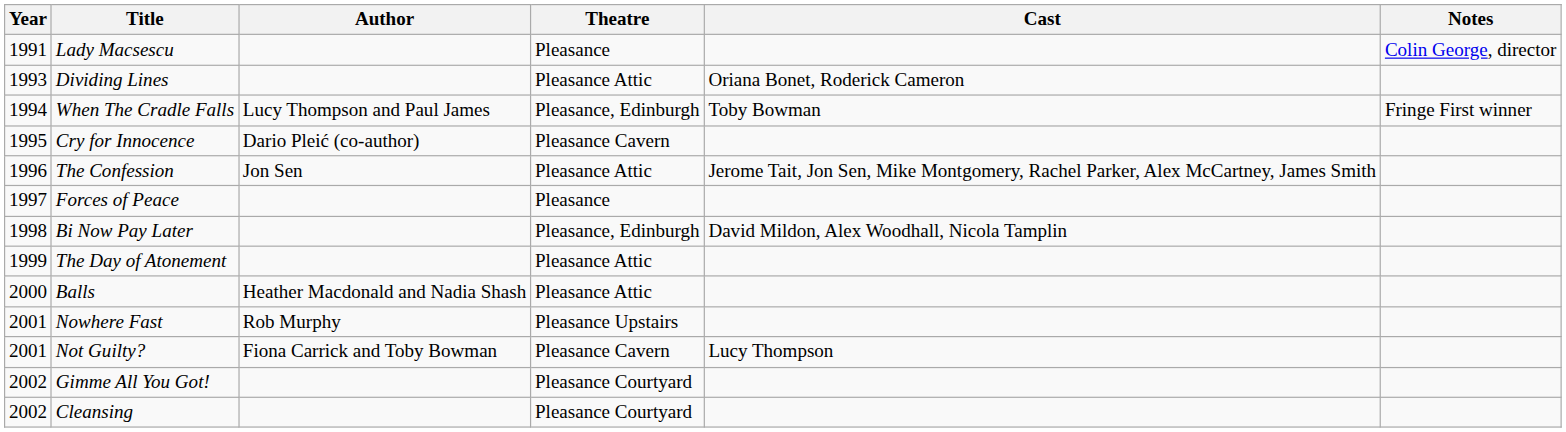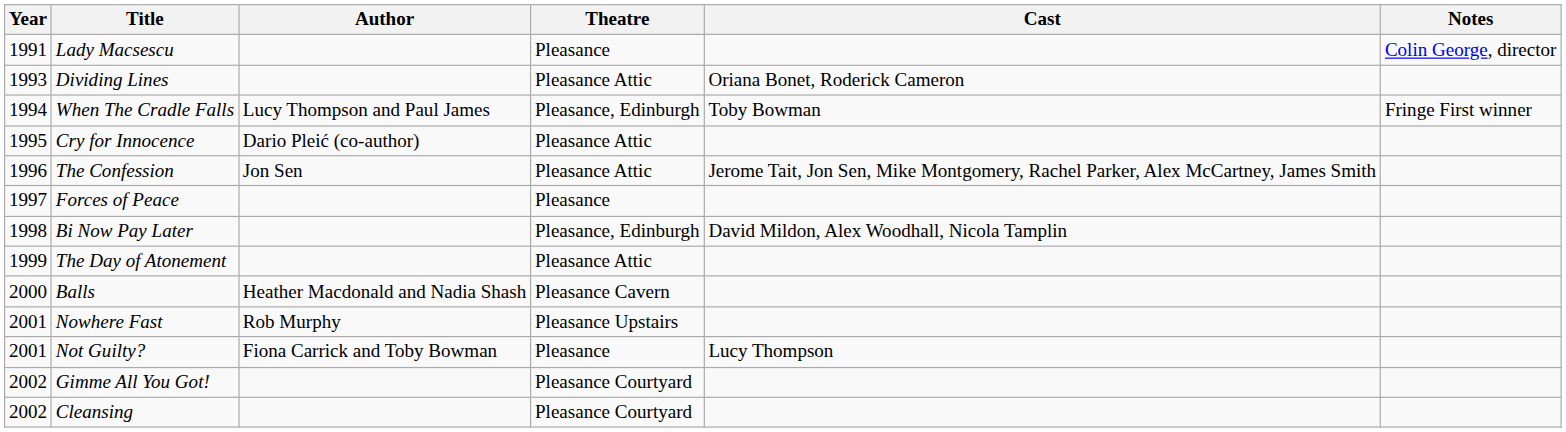 <table class="wikitable sortable">
 <tr>
 <th>Year</th>
 <th>Title</th>
 <th>Author</th>
 <th>Theatre</th>
 <th>Cast</th>
 <th>Notes</th>
 </tr>
 <tr>
 <td>1991</td>
 <td><em>Lady Macsescu</em></td>
 <td></td>
 <td>Pleasance</td>
 <td></td>
 <td><a href='#'>Colin George</a>, director</td>
 </tr>
 <tr>
 <td>1993</td>
 <td><em>Dividing Lines</em></td>
 <td></td>
 <td>Pleasance Attic</td>
 <td>Oriana Bonet, Roderick Cameron</td>
 <td></td>
 </tr>
 <tr>
 <td>1994</td>
 <td><em>When The Cradle Falls</em></td>
 <td>Lucy Thompson and Paul James</td>
 <td>Pleasance, Edinburgh</td>
 <td>Toby Bowman</td>
 <td>Fringe First winner</td>
 </tr>
 <tr>
 <td>1995</td>
 <td><em>Cry for Innocence</em></td>
 <td>Dario Pleić (co-author)</td>
-<td>Pleasance Cavern</td>
+<td>Pleasance Attic</td>
 <td></td>
 <td></td>
 </tr>
 <tr>
 <td>1996</td>
 <td><em>The Confession</em></td>
 <td>Jon Sen</td>
 <td>Pleasance Attic</td>
 <td>Jerome Tait, Jon Sen, Mike Montgomery, Rachel Parker, Alex McCartney, James Smith</td>
 <td></td>
 </tr>
 <tr>
 <td>1997</td>
 <td><em>Forces of Peace</em></td>
 <td></td>
 <td>Pleasance</td>
 <td></td>
 <td></td>
 </tr>
 <tr>
 <td>1998</td>
 <td><em>Bi Now Pay Later</em></td>
 <td></td>
 <td>Pleasance, Edinburgh</td>
 <td>David Mildon, Alex Woodhall, Nicola Tamplin</td>
 <td></td>
 </tr>
 <tr>
 <td>1999</td>
 <td><em>The Day of Atonement</em></td>
 <td></td>
 <td>Pleasance Attic</td>
 <td></td>
 <td></td>
 </tr>
 <tr>
 <td>2000</td>
 <td><em>Balls</em></td>
 <td>Heather Macdonald and Nadia Shash</td>
-<td>Pleasance Attic</td>
+<td>Pleasance Cavern</td>
 <td></td>
 <td></td>
 </tr>
 <tr>
 <td>2001</td>
 <td><em>Nowhere Fast</em></td>
 <td>Rob Murphy</td>
 <td>Pleasance Upstairs</td>
 <td></td>
 <td></td>
 </tr>
 <tr>
 <td>2001</td>
 <td><em>Not Guilty?</em></td>
 <td>Fiona Carrick and Toby Bowman</td>
-<td>Pleasance Cavern</td>
+<td>Pleasance</td>
 <td>Lucy Thompson</td>
 <td></td>
 </tr>
 <tr>
 <td>2002</td>
 <td><em>Gimme All You Got!</em></td>
 <td></td>
 <td>Pleasance Courtyard</td>
 <td></td>
 <td></td>
 </tr>
 <tr>
 <td>2002</td>
 <td><em>Cleansing</em></td>
 <td></td>
 <td>Pleasance Courtyard</td>
 <td></td>
 <td></td>
 </tr>
 </table>
